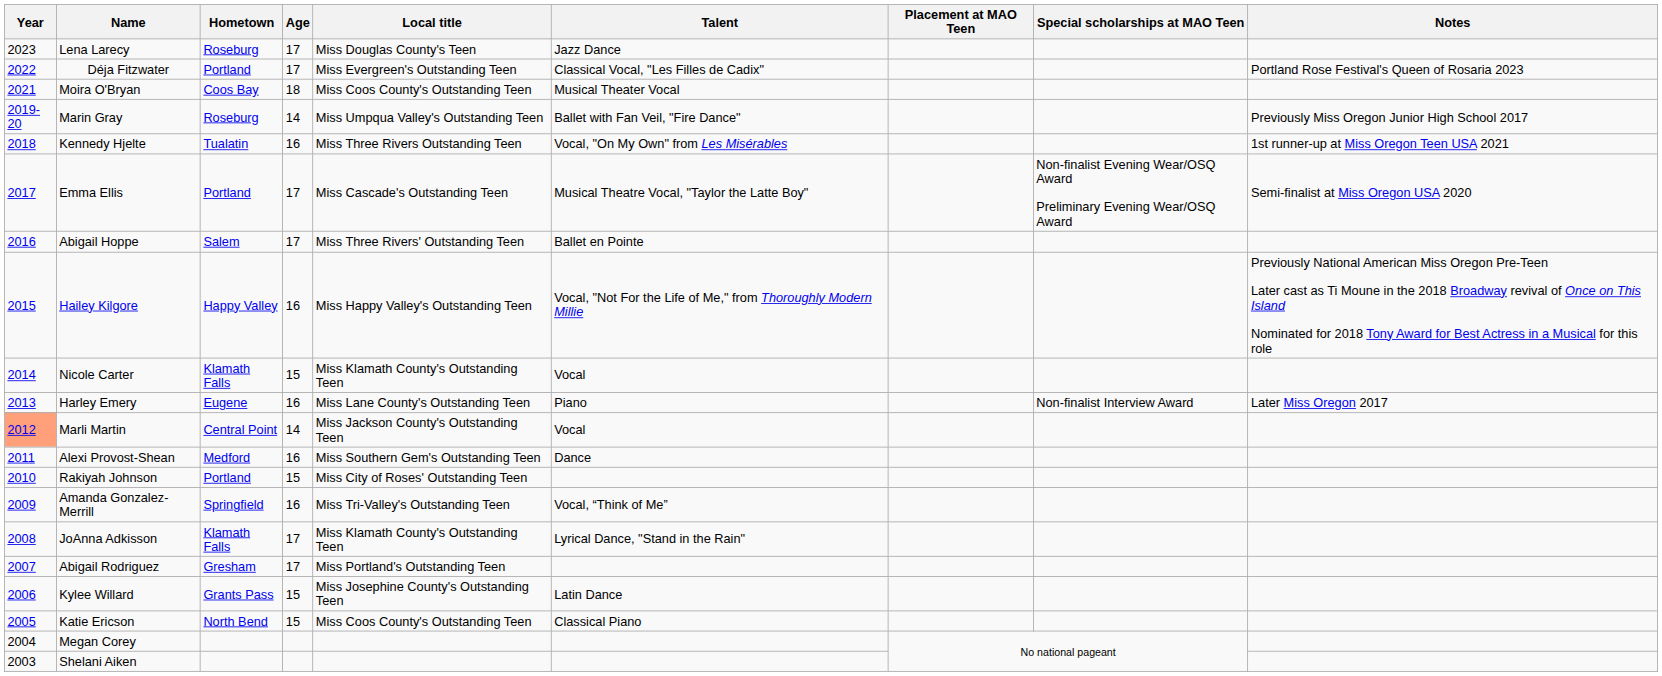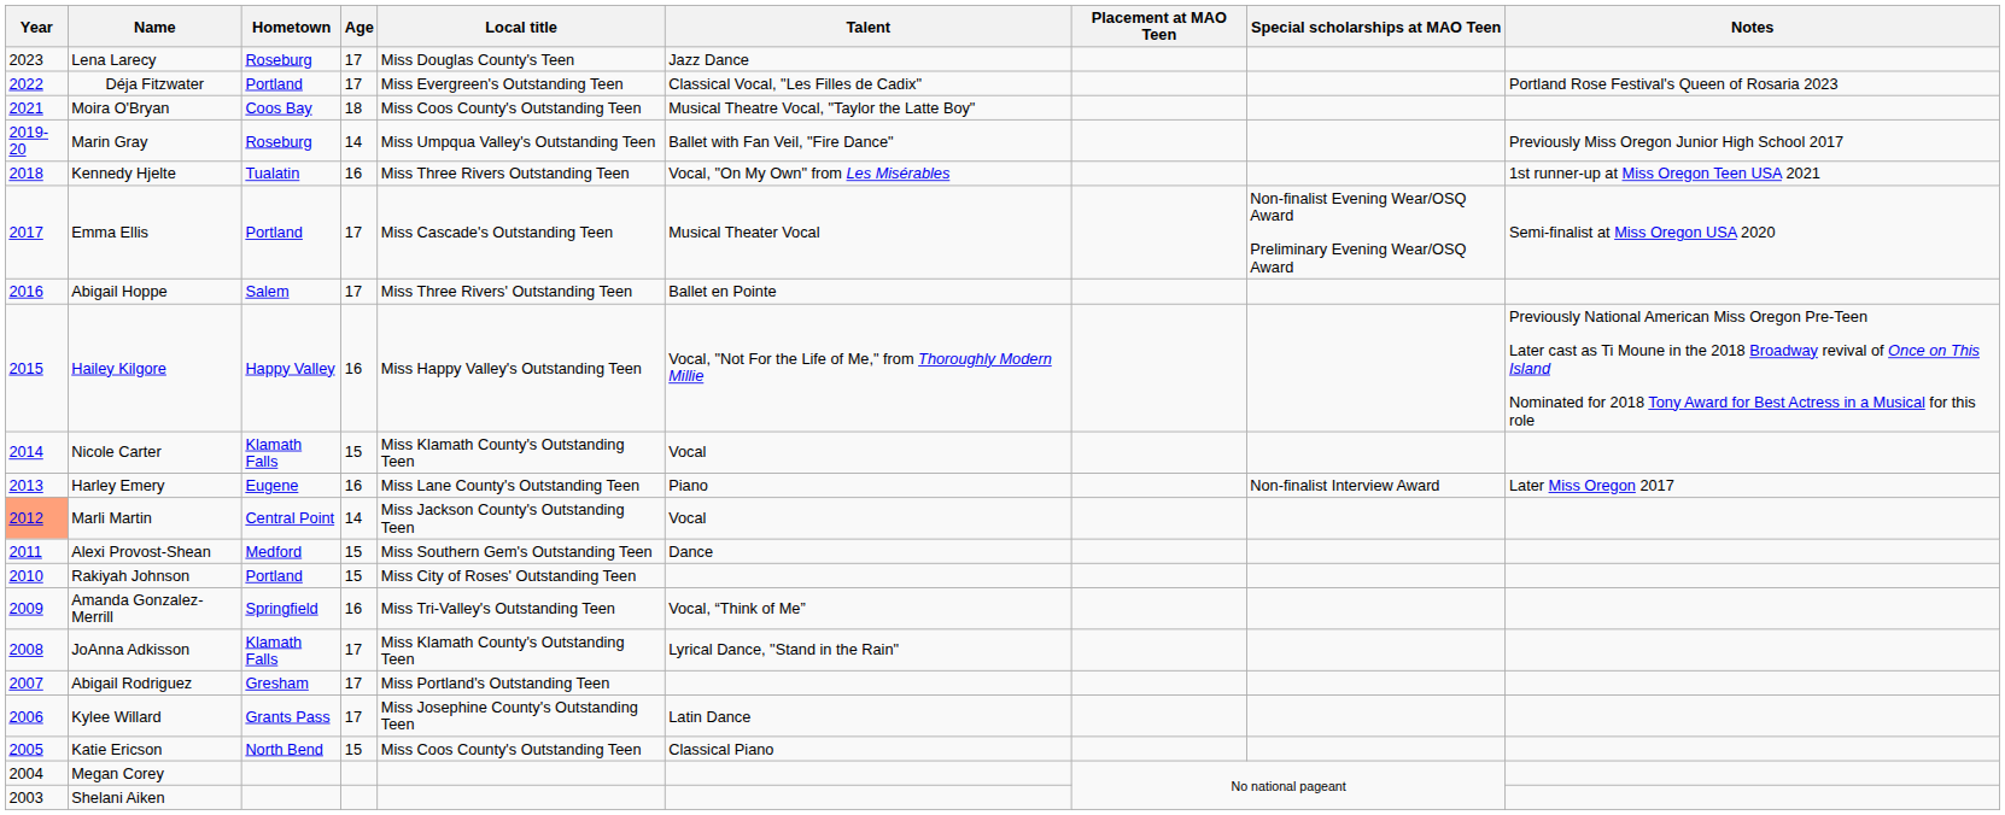 <table class="wikitable sortable"style="font-size:95%;">
 <tr>
 <th>Year</th>
 <th>Name</th>
 <th>Hometown</th>
 <th>Age</th>
 <th>Local title</th>
 <th>Talent</th>
 <th>Placement at MAO Teen</th>
 <th>Special scholarships at MAO Teen</th>
 <th>Notes</th>
 </tr>
 <tr>
 <td>2023</td>
 <td>Lena Larecy</td>
 <td><a href='#'>Roseburg</a></td>
 <td>17</td>
 <td>Miss Douglas County's Teen</td>
 <td>Jazz Dance</td>
 <td></td>
 <td></td>
 </tr>
 <tr>
 <td><a href='#'>2022</a></td>
 <td align="center">Déja Fitzwater<br></td>
 <td><a href='#'>Portland</a></td>
 <td>17</td>
 <td>Miss Evergreen's Outstanding Teen</td>
 <td>Classical Vocal, "Les Filles de Cadix"</td>
 <td></td>
 <td></td>
 <td>Portland Rose Festival's Queen of Rosaria 2023 </td>
 </tr>
 <tr>
 <td><a href='#'>2021</a></td>
 <td>Moira O'Bryan</td>
 <td><a href='#'>Coos Bay</a></td>
 <td>18</td>
 <td>Miss Coos County's Outstanding Teen</td>
-<td>Musical Theater Vocal</td>
+<td>Musical Theatre Vocal, "Taylor the Latte Boy"</td>
 <td></td>
 <td></td>
 <td></td>
 </tr>
 <tr>
 <td><a href='#'>2019-20</a></td>
 <td>Marin Gray</td>
 <td><a href='#'>Roseburg</a></td>
 <td>14</td>
 <td>Miss Umpqua Valley's Outstanding Teen</td>
 <td>Ballet with Fan Veil, "Fire Dance"</td>
 <td></td>
 <td></td>
 <td>Previously Miss Oregon Junior High School 2017</td>
 </tr>
 <tr>
 <td><a href='#'>2018</a></td>
 <td>Kennedy Hjelte</td>
 <td><a href='#'>Tualatin</a></td>
 <td>16</td>
 <td>Miss Three Rivers Outstanding Teen</td>
 <td>Vocal, "On My Own" from <em><a href='#'>Les Misérables</a></em></td>
 <td></td>
 <td></td>
 <td>1st runner-up at <a href='#'>Miss Oregon Teen USA</a> 2021</td>
 </tr>
 <tr>
 <td><a href='#'>2017</a></td>
 <td>Emma Ellis</td>
 <td><a href='#'>Portland</a></td>
 <td>17</td>
 <td>Miss Cascade's Outstanding Teen</td>
-<td>Musical Theatre Vocal, "Taylor the Latte Boy"</td>
+<td>Musical Theater Vocal</td>
 <td></td>
 <td>Non-finalist Evening Wear/OSQ Award<br><br>Preliminary Evening Wear/OSQ Award</td>
 <td>Semi-finalist at <a href='#'>Miss Oregon USA</a> 2020</td>
 </tr>
 <tr>
 <td><a href='#'>2016</a></td>
 <td>Abigail Hoppe</td>
 <td><a href='#'>Salem</a></td>
 <td>17</td>
 <td>Miss Three Rivers' Outstanding Teen</td>
 <td>Ballet en Pointe</td>
 <td></td>
 <td></td>
 <td></td>
 </tr>
 <tr>
 <td><a href='#'>2015</a></td>
 <td><a href='#'>Hailey Kilgore</a></td>
 <td><a href='#'>Happy Valley</a></td>
 <td>16</td>
 <td>Miss Happy Valley's Outstanding Teen</td>
 <td>Vocal, "Not For the Life of Me," from <em><a href='#'>Thoroughly Modern Millie</a></em></td>
 <td></td>
 <td></td>
 <td>Previously National American Miss Oregon Pre-Teen<br><br>Later cast as Ti Moune in the 2018 <a href='#'>Broadway</a> revival of <em><a href='#'>Once on This Island</a></em><br><br>Nominated for 2018 <a href='#'>Tony Award for Best Actress in a Musical</a> for this role</td>
 </tr>
 <tr>
 <td><a href='#'>2014</a></td>
 <td>Nicole Carter</td>
 <td><a href='#'>Klamath Falls</a></td>
 <td>15</td>
 <td>Miss Klamath County's Outstanding Teen</td>
 <td>Vocal</td>
 <td></td>
 <td></td>
 <td></td>
 </tr>
 <tr>
 <td><a href='#'>2013</a></td>
 <td>Harley Emery</td>
 <td><a href='#'>Eugene</a></td>
 <td>16</td>
 <td>Miss Lane County's Outstanding Teen</td>
 <td>Piano</td>
 <td></td>
 <td>Non-finalist Interview Award</td>
 <td>Later <a href='#'>Miss Oregon</a> 2017</td>
 </tr>
 <tr>
 <td style="background: lightsalmon;"><a href='#'>2012</a></td>
 <td>Marli Martin</td>
 <td><a href='#'>Central Point</a></td>
 <td>14</td>
 <td>Miss Jackson County's Outstanding Teen</td>
 <td>Vocal</td>
 <td></td>
 <td></td>
 <td></td>
 </tr>
 <tr>
 <td><a href='#'>2011</a></td>
 <td>Alexi Provost-Shean</td>
 <td><a href='#'>Medford</a></td>
-<td>16</td>
+<td>15</td>
 <td>Miss Southern Gem's Outstanding Teen</td>
 <td>Dance</td>
 <td></td>
 <td></td>
 <td></td>
 </tr>
 <tr>
 <td><a href='#'>2010</a></td>
 <td>Rakiyah Johnson</td>
 <td><a href='#'>Portland</a></td>
 <td>15</td>
 <td>Miss City of Roses' Outstanding Teen</td>
 <td></td>
 <td></td>
 <td></td>
 <td></td>
 </tr>
 <tr>
 <td><a href='#'>2009</a></td>
 <td>Amanda Gonzalez-Merrill</td>
 <td><a href='#'>Springfield</a></td>
 <td>16</td>
 <td>Miss Tri-Valley's Outstanding Teen</td>
 <td>Vocal, “Think of Me”</td>
 <td></td>
 <td></td>
 <td></td>
 </tr>
 <tr>
 <td><a href='#'>2008</a></td>
 <td>JoAnna Adkisson</td>
 <td><a href='#'>Klamath Falls</a></td>
 <td>17</td>
 <td>Miss Klamath County's Outstanding Teen</td>
 <td>Lyrical Dance, "Stand in the Rain"</td>
 <td></td>
 <td></td>
 <td></td>
 </tr>
 <tr>
 <td><a href='#'>2007</a></td>
 <td>Abigail Rodriguez</td>
 <td><a href='#'>Gresham</a></td>
 <td>17</td>
 <td>Miss Portland's Outstanding Teen</td>
 <td></td>
 <td></td>
 <td></td>
 <td></td>
 </tr>
 <tr>
 <td><a href='#'>2006</a></td>
 <td>Kylee Willard</td>
 <td><a href='#'>Grants Pass</a></td>
-<td>15</td>
+<td>17</td>
 <td>Miss Josephine County's Outstanding Teen</td>
 <td>Latin Dance</td>
 <td></td>
 <td></td>
 <td></td>
 </tr>
 <tr>
 <td><a href='#'>2005</a></td>
 <td>Katie Ericson</td>
 <td><a href='#'>North Bend</a></td>
 <td>15</td>
 <td>Miss Coos County's Outstanding Teen</td>
 <td>Classical Piano</td>
 <td></td>
 <td></td>
 <td></td>
 </tr>
 <tr>
 <td>2004</td>
 <td>Megan Corey</td>
 <td></td>
 <td></td>
 <td></td>
 <td></td>
 <td colspan="2" rowspan="2" style="text-align:center;"><small>No national pageant</small></td>
 <td></td>
 </tr>
 <tr>
 <td>2003</td>
 <td>Shelani Aiken</td>
 <td></td>
 <td></td>
 <td></td>
 <td></td>
 <td></td>
 </tr>
 </table>
